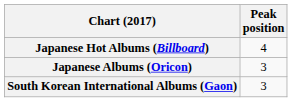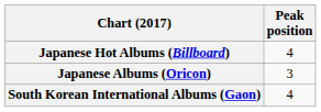 <table class="wikitable plainrowheaders" style="text-align:center">
 <tr>
 <th scope="col">Chart (2017)</th>
 <th scope="col">Peak<br> position</th>
 </tr>
 <tr>
 <th scope="row">Japanese Hot Albums (<em><a href='#'>Billboard</a></em>)</th>
 <td>4</td>
 </tr>
 <tr>
 <th scope="row">Japanese Albums (<a href='#'>Oricon</a>)</th>
 <td>3</td>
 </tr>
 <tr>
 <th scope="row">South Korean International Albums (<a href='#'>Gaon</a>)</th>
-<td>3</td>
+<td>4</td>
 </tr>
 </table>
